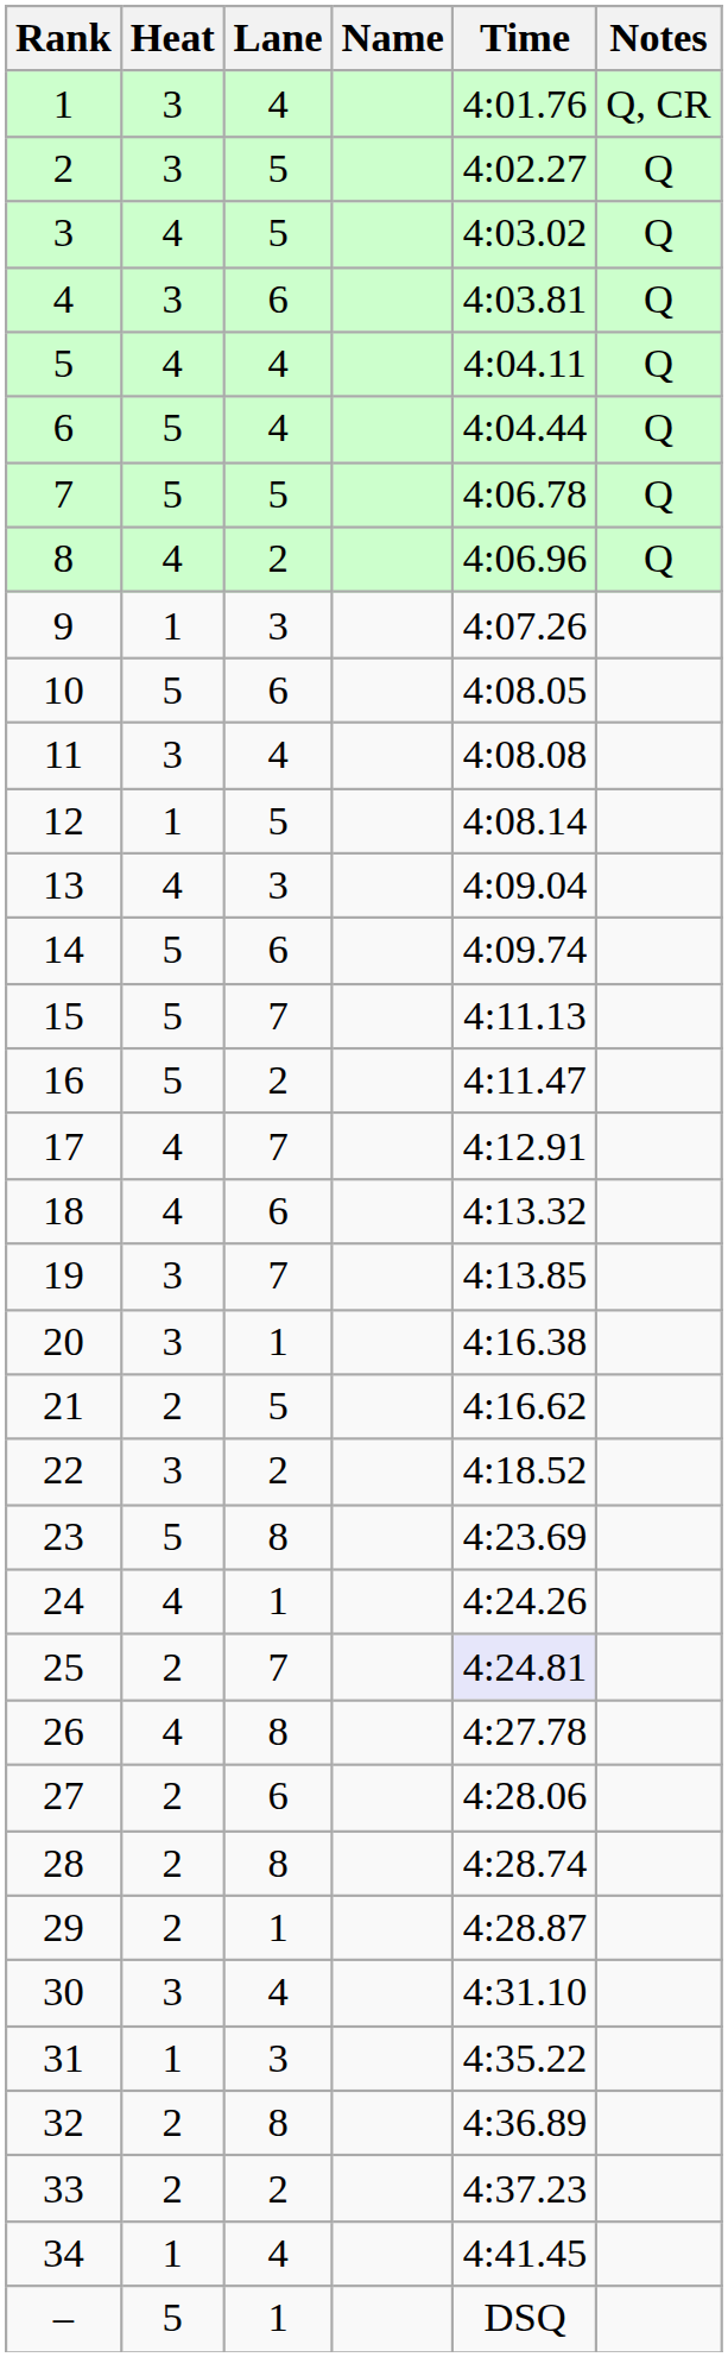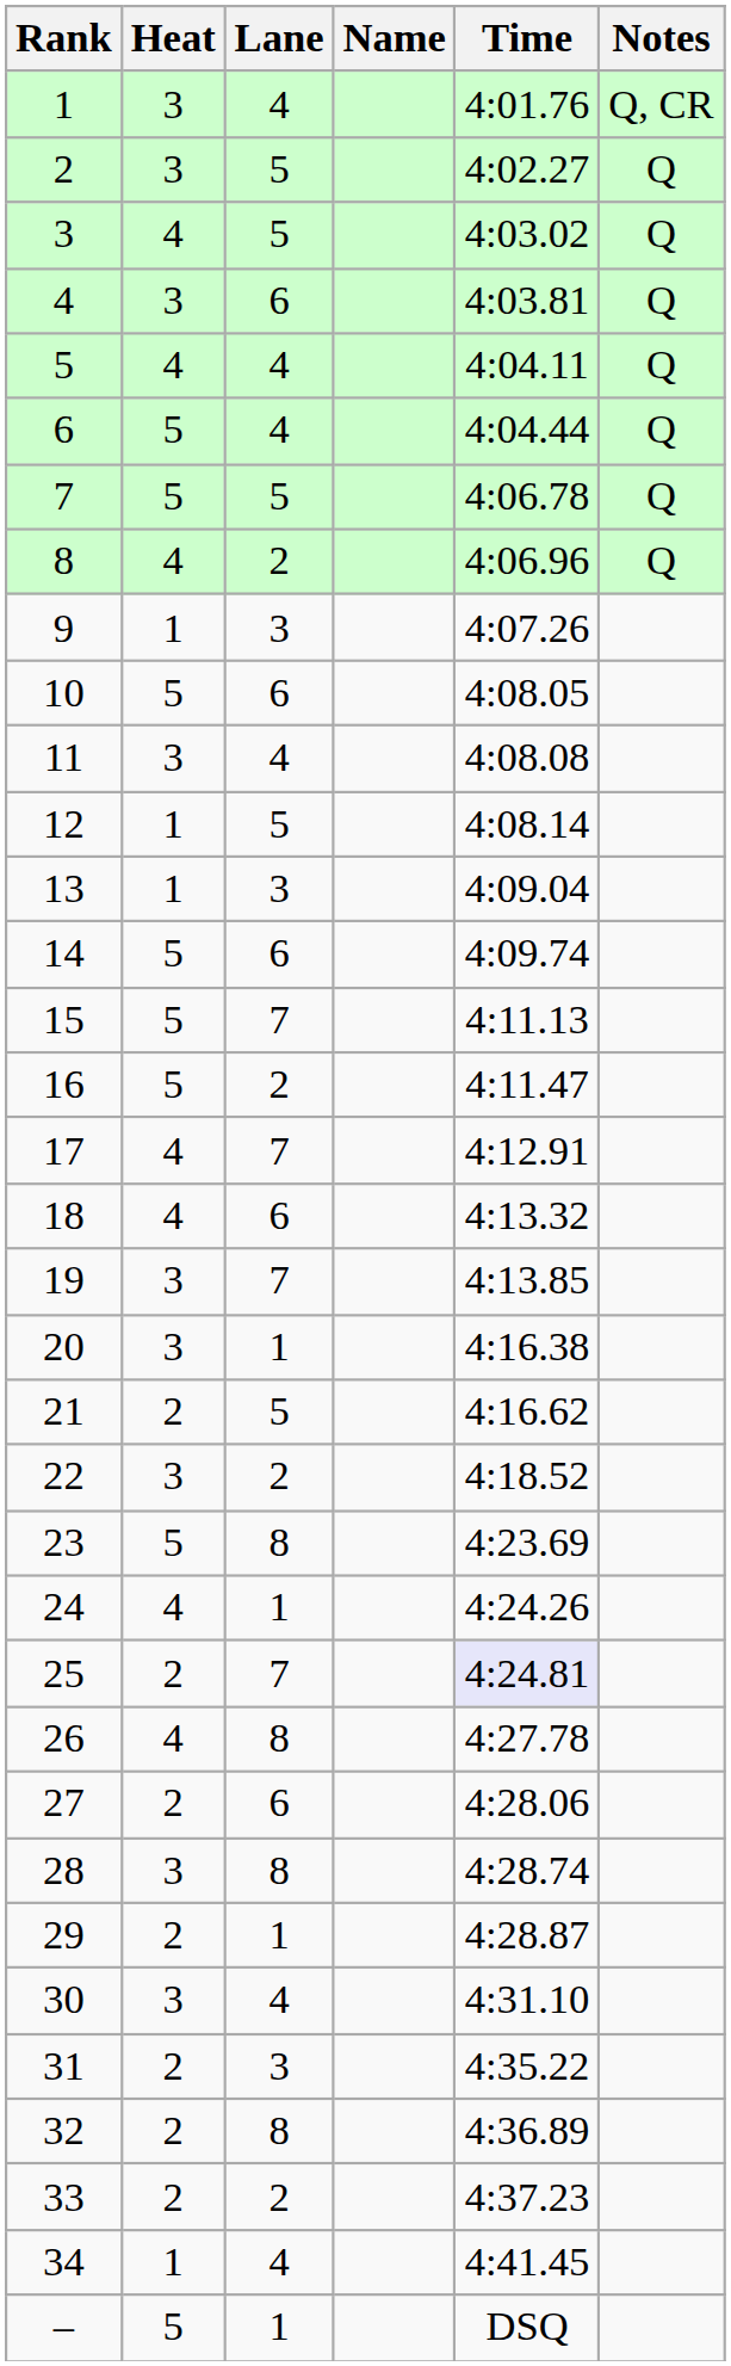 <table class="wikitable sortable" style="text-align:center">
 <tr>
 <th>Rank</th>
 <th>Heat</th>
 <th>Lane</th>
 <th>Name</th>
 <th>Time</th>
 <th>Notes</th>
 </tr>
 <tr bgcolor=ccffcc>
 <td>1</td>
 <td>3</td>
 <td>4</td>
 <td align=left></td>
 <td>4:01.76</td>
 <td>Q, CR</td>
 </tr>
 <tr bgcolor=ccffcc>
 <td>2</td>
 <td>3</td>
 <td>5</td>
 <td align=left></td>
 <td>4:02.27</td>
 <td>Q</td>
 </tr>
 <tr bgcolor=ccffcc>
 <td>3</td>
 <td>4</td>
 <td>5</td>
 <td align=left></td>
 <td>4:03.02</td>
 <td>Q</td>
 </tr>
 <tr bgcolor=ccffcc>
 <td>4</td>
 <td>3</td>
 <td>6</td>
 <td align=left></td>
 <td>4:03.81</td>
 <td>Q</td>
 </tr>
 <tr bgcolor=ccffcc>
 <td>5</td>
 <td>4</td>
 <td>4</td>
 <td align=left></td>
 <td>4:04.11</td>
 <td>Q</td>
 </tr>
 <tr bgcolor=ccffcc>
 <td>6</td>
 <td>5</td>
 <td>4</td>
 <td align=left></td>
 <td>4:04.44</td>
 <td>Q</td>
 </tr>
 <tr bgcolor=ccffcc>
 <td>7</td>
 <td>5</td>
 <td>5</td>
 <td align=left></td>
 <td>4:06.78</td>
 <td>Q</td>
 </tr>
 <tr bgcolor=ccffcc>
 <td>8</td>
 <td>4</td>
 <td>2</td>
 <td align=left></td>
 <td>4:06.96</td>
 <td>Q</td>
 </tr>
 <tr>
 <td>9</td>
 <td>1</td>
 <td>3</td>
 <td align=left></td>
 <td>4:07.26</td>
 <td></td>
 </tr>
 <tr>
 <td>10</td>
 <td>5</td>
 <td>6</td>
 <td align=left></td>
 <td>4:08.05</td>
 <td></td>
 </tr>
 <tr>
 <td>11</td>
 <td>3</td>
 <td>4</td>
 <td align=left></td>
 <td>4:08.08</td>
 <td></td>
 </tr>
 <tr>
 <td>12</td>
 <td>1</td>
 <td>5</td>
 <td align=left></td>
 <td>4:08.14</td>
 <td></td>
 </tr>
 <tr>
 <td>13</td>
-<td>4</td>
+<td>1</td>
 <td>3</td>
 <td align=left></td>
 <td>4:09.04</td>
 <td></td>
 </tr>
 <tr>
 <td>14</td>
 <td>5</td>
 <td>6</td>
 <td align=left></td>
 <td>4:09.74</td>
 <td></td>
 </tr>
 <tr>
 <td>15</td>
 <td>5</td>
 <td>7</td>
 <td align=left></td>
 <td>4:11.13</td>
 <td></td>
 </tr>
 <tr>
 <td>16</td>
 <td>5</td>
 <td>2</td>
 <td align=left></td>
 <td>4:11.47</td>
 <td></td>
 </tr>
 <tr>
 <td>17</td>
 <td>4</td>
 <td>7</td>
 <td align=left></td>
 <td>4:12.91</td>
 <td></td>
 </tr>
 <tr>
 <td>18</td>
 <td>4</td>
 <td>6</td>
 <td align=left></td>
 <td>4:13.32</td>
 <td></td>
 </tr>
 <tr>
 <td>19</td>
 <td>3</td>
 <td>7</td>
 <td align=left></td>
 <td>4:13.85</td>
 <td></td>
 </tr>
 <tr>
 <td>20</td>
 <td>3</td>
 <td>1</td>
 <td align=left></td>
 <td>4:16.38</td>
 <td></td>
 </tr>
 <tr>
 <td>21</td>
 <td>2</td>
 <td>5</td>
 <td align=left></td>
 <td>4:16.62</td>
 <td></td>
 </tr>
 <tr>
 <td>22</td>
 <td>3</td>
 <td>2</td>
 <td align=left></td>
 <td>4:18.52</td>
 <td></td>
 </tr>
 <tr>
 <td>23</td>
 <td>5</td>
 <td>8</td>
 <td align=left></td>
 <td>4:23.69</td>
 <td></td>
 </tr>
 <tr>
 <td>24</td>
 <td>4</td>
 <td>1</td>
 <td align=left></td>
 <td>4:24.26</td>
 <td></td>
 </tr>
 <tr>
 <td>25</td>
 <td>2</td>
 <td>7</td>
 <td align=left></td>
 <td style="background: lavender;">4:24.81</td>
 <td></td>
 </tr>
 <tr>
 <td>26</td>
 <td>4</td>
 <td>8</td>
 <td align=left></td>
 <td>4:27.78</td>
 <td></td>
 </tr>
 <tr>
 <td>27</td>
 <td>2</td>
 <td>6</td>
 <td align=left></td>
 <td>4:28.06</td>
 <td></td>
 </tr>
 <tr>
 <td>28</td>
-<td>2</td>
+<td>3</td>
 <td>8</td>
 <td align=left></td>
 <td>4:28.74</td>
 <td></td>
 </tr>
 <tr>
 <td>29</td>
 <td>2</td>
 <td>1</td>
 <td align=left></td>
 <td>4:28.87</td>
 <td></td>
 </tr>
 <tr>
 <td>30</td>
 <td>3</td>
 <td>4</td>
 <td align=left></td>
 <td>4:31.10</td>
 <td></td>
 </tr>
 <tr>
 <td>31</td>
-<td>1</td>
+<td>2</td>
 <td>3</td>
 <td align=left></td>
 <td>4:35.22</td>
 <td></td>
 </tr>
 <tr>
 <td>32</td>
 <td>2</td>
 <td>8</td>
 <td align=left></td>
 <td>4:36.89</td>
 <td></td>
 </tr>
 <tr>
 <td>33</td>
 <td>2</td>
 <td>2</td>
 <td align=left></td>
 <td>4:37.23</td>
 <td></td>
 </tr>
 <tr>
 <td>34</td>
 <td>1</td>
 <td>4</td>
 <td align=left></td>
 <td>4:41.45</td>
 <td></td>
 </tr>
 <tr>
 <td>–</td>
 <td>5</td>
 <td>1</td>
 <td align=left></td>
 <td>DSQ</td>
 <td></td>
 </tr>
 </table>
